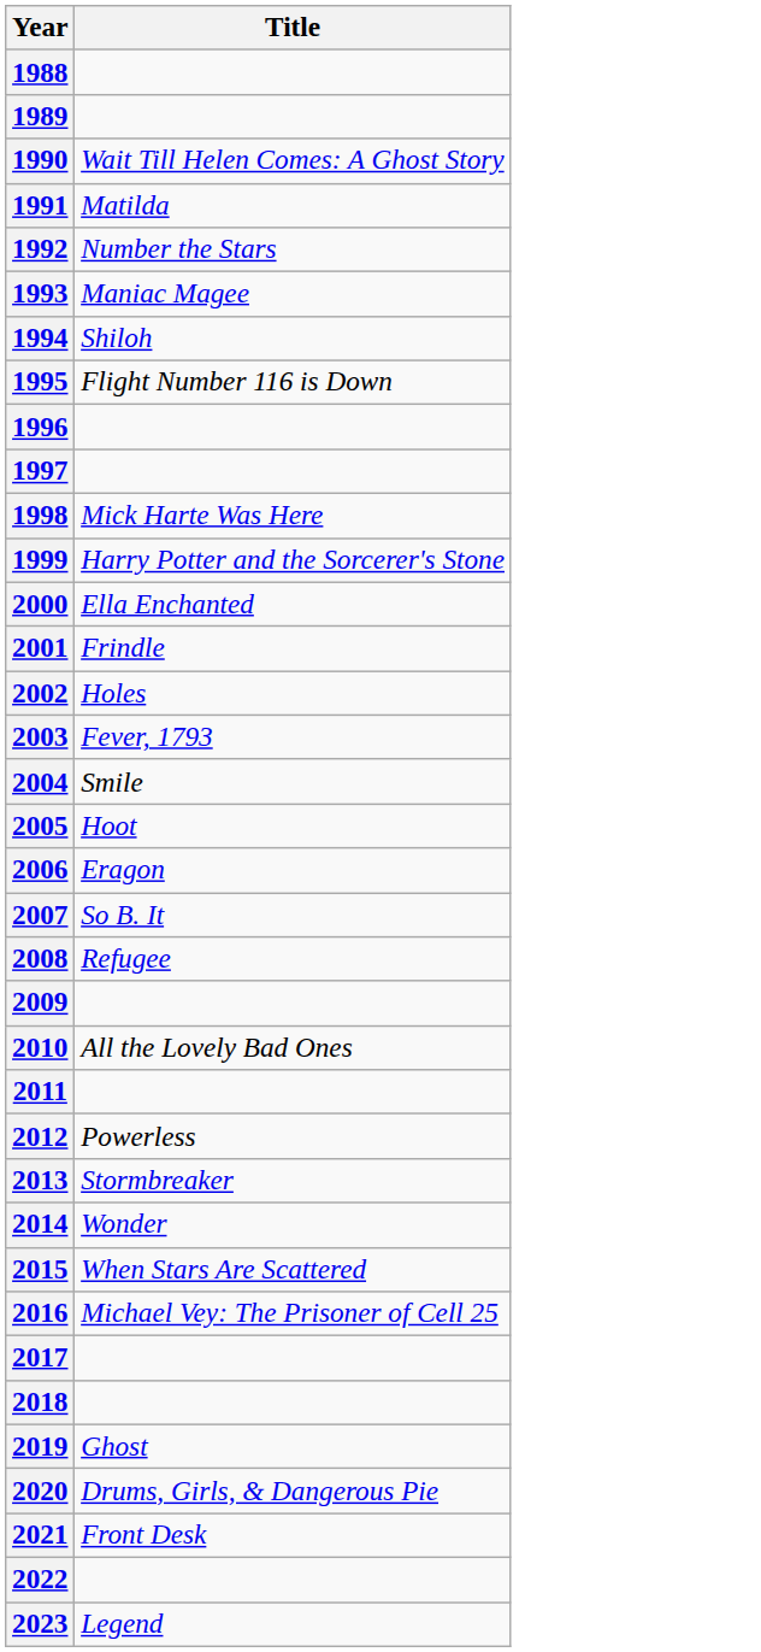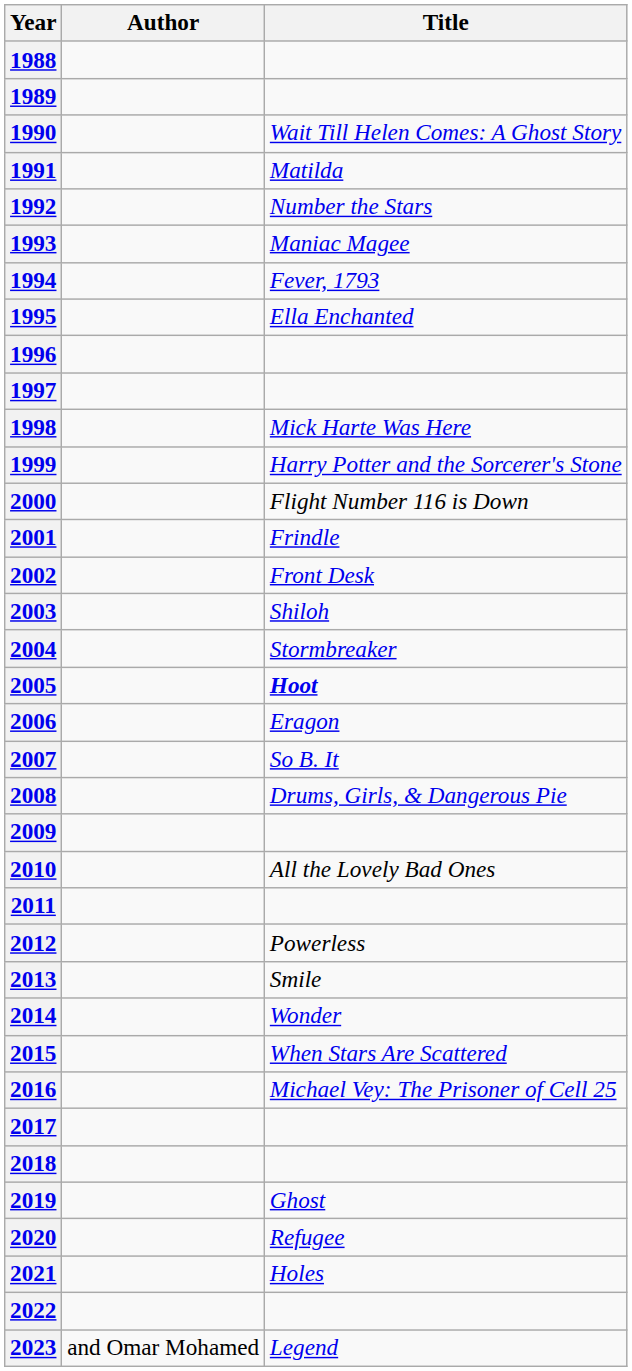 <table class="wikitable">
 <tr>
 <th>Year</th>
+<th>Author</th>
 <th>Title</th>
 </tr>
 <tr>
 <th><a href='#'>1988</a></th>
+<td></td>
 <td><em></em></td>
 </tr>
 <tr>
 <th><a href='#'>1989</a></th>
+<td></td>
 <td><em></em></td>
 </tr>
 <tr>
 <th><a href='#'>1990</a></th>
+<td></td>
 <td><em><a href='#'>Wait Till Helen Comes: A Ghost Story</a></em></td>
 </tr>
 <tr>
 <th><a href='#'>1991</a></th>
+<td></td>
 <td><em><a href='#'>Matilda</a></em></td>
 </tr>
 <tr>
 <th><a href='#'>1992</a></th>
+<td></td>
 <td><em><a href='#'>Number the Stars</a></em></td>
 </tr>
 <tr>
 <th><a href='#'>1993</a></th>
+<td></td>
 <td><em><a href='#'>Maniac Magee</a></em></td>
 </tr>
 <tr>
 <th><a href='#'>1994</a></th>
-<td><em><a href='#'>Shiloh</a></em></td>
+<td></td>
+<td><em><a href='#'>Fever, 1793</a></em></td>
 </tr>
 <tr>
 <th><a href='#'>1995</a></th>
-<td><em>Flight Number 116 is Down</em></td>
+<td></td>
+<td><em><a href='#'>Ella Enchanted</a></em></td>
 </tr>
 <tr>
 <th><a href='#'>1996</a></th>
+<td></td>
 <td><em></em></td>
 </tr>
 <tr>
 <th><a href='#'>1997</a></th>
+<td></td>
 <td><em></em></td>
 </tr>
 <tr>
 <th><a href='#'>1998</a></th>
+<td></td>
 <td><em><a href='#'>Mick Harte Was Here</a></em></td>
 </tr>
 <tr>
 <th><a href='#'>1999</a></th>
+<td></td>
 <td><em><a href='#'>Harry Potter and the Sorcerer's Stone</a></em></td>
 </tr>
 <tr>
 <th><a href='#'>2000</a></th>
-<td><em><a href='#'>Ella Enchanted</a></em></td>
+<td></td>
+<td><em>Flight Number 116 is Down</em></td>
 </tr>
 <tr>
 <th><a href='#'>2001</a></th>
+<td></td>
 <td><em><a href='#'>Frindle</a></em></td>
 </tr>
 <tr>
 <th><a href='#'>2002</a></th>
-<td><em><a href='#'>Holes</a></em></td>
+<td></td>
+<td><em><a href='#'>Front Desk</a></em></td>
 </tr>
 <tr>
 <th><a href='#'>2003</a></th>
-<td><em><a href='#'>Fever, 1793</a></em></td>
+<td></td>
+<td><em><a href='#'>Shiloh</a></em></td>
 </tr>
 <tr>
 <th><a href='#'>2004</a></th>
-<td><em>Smile</em></td>
+<td></td>
+<td><em><a href='#'>Stormbreaker</a></em></td>
 </tr>
 <tr>
 <th><a href='#'>2005</a></th>
-<td><em><a href='#'>Hoot</a></em></td>
+<td></td>
+<td><strong><em><a href='#'>Hoot</a></em></strong></td>
 </tr>
 <tr>
 <th><a href='#'>2006</a></th>
+<td></td>
 <td><em><a href='#'>Eragon</a></em></td>
 </tr>
 <tr>
 <th><a href='#'>2007</a></th>
+<td></td>
 <td><em><a href='#'>So B. It</a></em></td>
 </tr>
 <tr>
 <th><a href='#'>2008</a></th>
-<td><em><a href='#'>Refugee</a></em></td>
+<td></td>
+<td><em><a href='#'>Drums, Girls, & Dangerous Pie</a></em></td>
 </tr>
 <tr>
 <th><a href='#'>2009</a></th>
+<td></td>
 <td><em></em></td>
 </tr>
 <tr>
 <th><a href='#'>2010</a></th>
+<td></td>
 <td><em>All the Lovely Bad Ones</em></td>
 </tr>
 <tr>
 <th><a href='#'>2011</a></th>
+<td></td>
 <td><em></em></td>
 </tr>
 <tr>
 <th><a href='#'>2012</a></th>
+<td></td>
 <td><em>Powerless</em></td>
 </tr>
 <tr>
 <th><a href='#'>2013</a></th>
-<td><em><a href='#'>Stormbreaker</a></em></td>
+<td></td>
+<td><em>Smile</em></td>
 </tr>
 <tr>
 <th><a href='#'>2014</a></th>
+<td></td>
 <td><em><a href='#'>Wonder</a></em></td>
 </tr>
 <tr>
 <th><a href='#'>2015</a></th>
+<td></td>
 <td><em><a href='#'>When Stars Are Scattered</a></em></td>
 </tr>
 <tr>
 <th><a href='#'>2016</a></th>
+<td></td>
 <td><em><a href='#'>Michael Vey: The Prisoner of Cell 25</a></em></td>
 </tr>
 <tr>
 <th><a href='#'>2017</a></th>
+<td></td>
 <td><em></em></td>
 </tr>
 <tr>
 <th><a href='#'>2018</a></th>
+<td></td>
 <td><em></em></td>
 </tr>
 <tr>
 <th><a href='#'>2019</a></th>
+<td></td>
 <td><em><a href='#'>Ghost</a></em></td>
 </tr>
 <tr>
 <th><a href='#'>2020</a></th>
-<td><em><a href='#'>Drums, Girls, & Dangerous Pie</a></em></td>
+<td></td>
+<td><em><a href='#'>Refugee</a></em></td>
 </tr>
 <tr>
 <th><a href='#'>2021</a></th>
-<td><em><a href='#'>Front Desk</a></em></td>
+<td></td>
+<td><em><a href='#'>Holes</a></em></td>
 </tr>
 <tr>
 <th><a href='#'>2022</a></th>
 <td></td>
+<td></td>
 </tr>
 <tr>
 <th><a href='#'>2023</a></th>
+<td> and Omar Mohamed</td>
 <td><em><a href='#'>Legend</a></em></td>
 </tr>
 </table>
